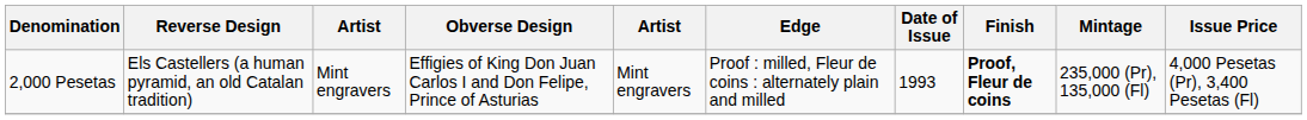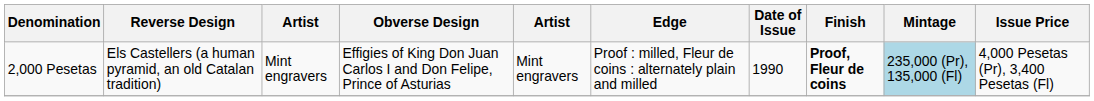 <table class="wikitable sortable">
 <tr>
 <th>Denomination</th>
 <th>Reverse Design</th>
 <th>Artist</th>
 <th>Obverse Design</th>
 <th>Artist</th>
 <th>Edge</th>
 <th>Date of Issue</th>
 <th>Finish</th>
 <th>Mintage</th>
 <th>Issue Price</th>
 </tr>
 <tr>
 <td>2,000 Pesetas</td>
 <td>Els Castellers (a human pyramid, an old Catalan tradition)</td>
 <td>Mint engravers</td>
 <td>Effigies of King Don Juan Carlos I and Don Felipe, Prince of Asturias</td>
 <td>Mint engravers</td>
 <td>Proof : milled, Fleur de coins : alternately plain and milled</td>
-<td>1993</td>
+<td>1990</td>
 <td><strong>Proof, Fleur de coins</strong></td>
-<td>235,000 (Pr), 135,000 (Fl)</td>
+<td style="background: lightblue;">235,000 (Pr), 135,000 (Fl)</td>
 <td>4,000 Pesetas (Pr), 3,400 Pesetas (Fl) </td>
 </tr>
 <tr>
 </tr>
 </table>
